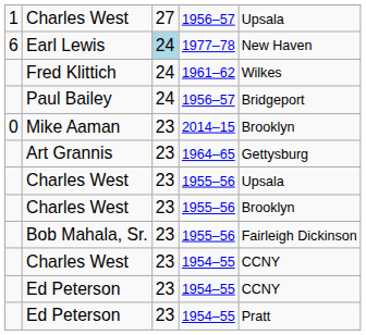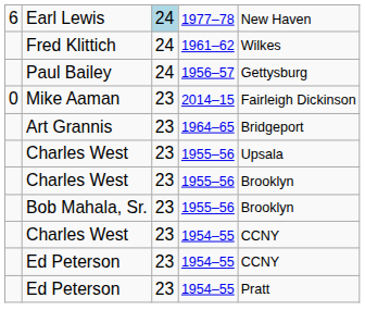 <table class="wikitable">
 <tr>
-</tr>
-<tr>
-<td>1</td>
-<td>Charles West</td>
-<td>27</td>
-<td style="font-size:80%;"><a href='#'>1956–57</a></td>
-<td style="font-size:80%;">Upsala</td>
 </tr>
 <tr>
 <td>6</td>
 <td>Earl Lewis</td>
 <td style="background: lightblue;">24</td>
 <td style="font-size:80%;"><a href='#'>1977–78</a></td>
 <td style="font-size:80%;">New Haven</td>
 </tr>
 <tr>
 <td></td>
 <td>Fred Klittich</td>
 <td>24</td>
 <td style="font-size:80%;"><a href='#'>1961–62</a></td>
 <td style="font-size:80%;">Wilkes</td>
 </tr>
 <tr>
 <td></td>
 <td>Paul Bailey</td>
 <td>24</td>
 <td style="font-size:80%;"><a href='#'>1956–57</a></td>
-<td style="font-size:80%;">Bridgeport</td>
+<td style="font-size:80%;">Gettysburg</td>
 </tr>
 <tr>
 <td>0</td>
 <td>Mike Aaman</td>
 <td>23</td>
 <td style="font-size:80%;"><a href='#'>2014–15</a></td>
-<td style="font-size:80%;">Brooklyn</td>
+<td style="font-size:80%;">Fairleigh Dickinson</td>
 </tr>
 <tr>
 <td></td>
 <td>Art Grannis</td>
 <td>23</td>
 <td style="font-size:80%;"><a href='#'>1964–65</a></td>
-<td style="font-size:80%;">Gettysburg</td>
+<td style="font-size:80%;">Bridgeport</td>
 </tr>
 <tr>
 <td></td>
 <td>Charles West</td>
 <td>23</td>
 <td style="font-size:80%;"><a href='#'>1955–56</a></td>
 <td style="font-size:80%;">Upsala</td>
 </tr>
 <tr>
 <td></td>
 <td>Charles West</td>
 <td>23</td>
 <td style="font-size:80%;"><a href='#'>1955–56</a></td>
 <td style="font-size:80%;">Brooklyn</td>
 </tr>
 <tr>
 <td></td>
 <td>Bob Mahala, Sr.</td>
 <td>23</td>
 <td style="font-size:80%;"><a href='#'>1955–56</a></td>
-<td style="font-size:80%;">Fairleigh Dickinson</td>
+<td style="font-size:80%;">Brooklyn</td>
 </tr>
 <tr>
 <td></td>
 <td>Charles West</td>
 <td>23</td>
 <td style="font-size:80%;"><a href='#'>1954–55</a></td>
 <td style="font-size:80%;">CCNY</td>
 </tr>
 <tr>
 <td></td>
 <td>Ed Peterson</td>
 <td>23</td>
 <td style="font-size:80%;"><a href='#'>1954–55</a></td>
 <td style="font-size:80%;">CCNY</td>
 </tr>
 <tr>
 <td></td>
 <td>Ed Peterson</td>
 <td>23</td>
 <td style="font-size:80%;"><a href='#'>1954–55</a></td>
 <td style="font-size:80%;">Pratt</td>
 </tr>
 </table>
